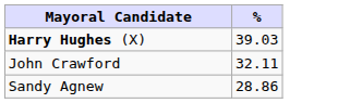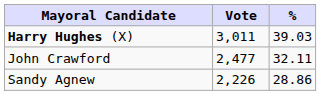 <table class="wikitable">
 <tr>
 <th style="background:#ddf; width:200px;">Mayoral Candidate</th>
+<th style="background:#ddf; width:50px;">Vote</th>
 <th style="background:#ddf; width:30px;">%</th>
 </tr>
 <tr>
 <td><strong>Harry Hughes</strong> (X)</td>
+<td>3,011</td>
 <td>39.03</td>
 </tr>
 <tr>
 <td>John Crawford</td>
+<td>2,477</td>
 <td>32.11</td>
 </tr>
 <tr>
 <td>Sandy Agnew</td>
+<td>2,226</td>
 <td>28.86</td>
 </tr>
 </table>
